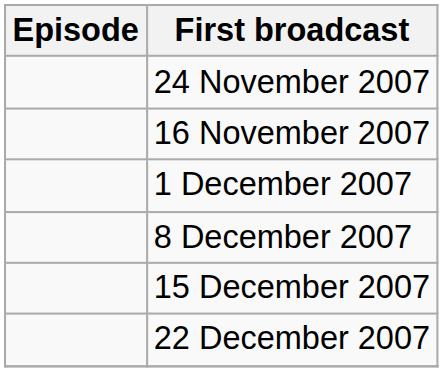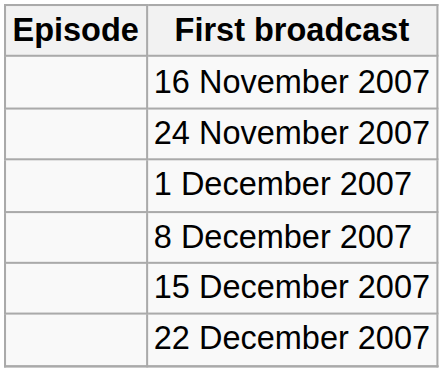 <table class="wikitable">
 <tr>
 <th>Episode</th>
 <th>First broadcast</th>
 </tr>
 <tr>
 <td></td>
-<td>24 November 2007</td>
+<td>16 November 2007</td>
 </tr>
 <tr>
 <td></td>
-<td>16 November 2007</td>
+<td>24 November 2007</td>
 </tr>
 <tr>
 <td></td>
 <td>1 December 2007</td>
 </tr>
 <tr>
 <td></td>
 <td>8 December 2007</td>
 </tr>
 <tr>
 <td></td>
 <td>15 December 2007</td>
 </tr>
 <tr>
 <td></td>
 <td>22 December 2007</td>
 </tr>
 <tr>
 </tr>
 </table>
